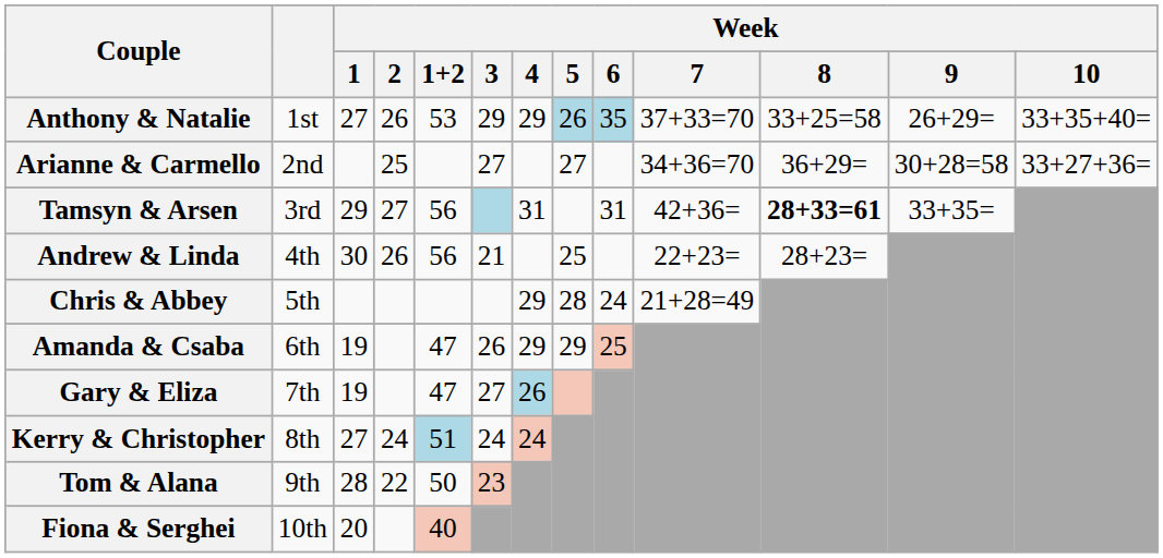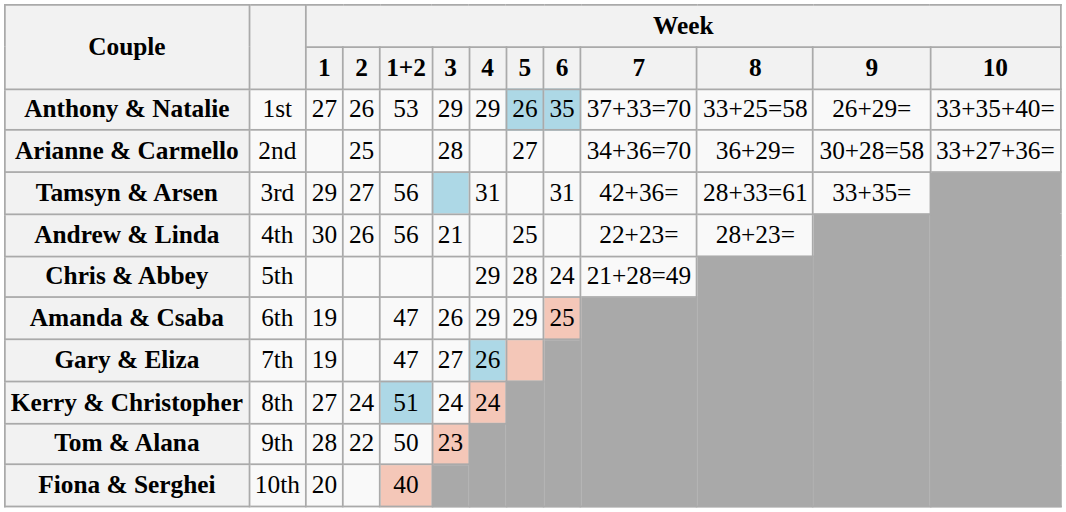 <table class="wikitable sortable" style="text-align:center; font-size:90%">
 <tr>
 <th rowspan="2" scope="col">Couple</th>
 <th rowspan="2" scope="col"></th>
 <th colspan="11">Week</th>
 </tr>
 <tr>
 <th>1</th>
 <th>2</th>
 <th>1+2</th>
 <th>3</th>
 <th>4</th>
 <th>5</th>
 <th>6</th>
 <th>7</th>
 <th>8</th>
 <th>9</th>
 <th>10</th>
 </tr>
 <tr>
 <th scope="row">Anthony & Natalie</th>
 <td>1st</td>
 <td>27</td>
 <td>26</td>
 <td>53</td>
 <td>29</td>
 <td>29</td>
 <td bgcolor="lightblue">26</td>
 <td bgcolor="lightblue">35</td>
 <td>37+33=70</td>
 <td>33+25=58</td>
 <td>26+29=</td>
 <td>33+35+40=</td>
 </tr>
 <tr>
 <th scope="row">Arianne & Carmello</th>
 <td>2nd</td>
 <td></td>
 <td>25</td>
 <td></td>
-<td>27</td>
+<td>28</td>
 <td></td>
 <td>27</td>
 <td></td>
 <td>34+36=70</td>
 <td>36+29=</td>
 <td>30+28=58</td>
 <td>33+27+36=</td>
 </tr>
 <tr>
 <th scope="row">Tamsyn & Arsen</th>
 <td>3rd</td>
 <td>29</td>
 <td>27</td>
 <td>56</td>
 <td bgcolor="lightblue"></td>
 <td>31</td>
 <td></td>
 <td>31</td>
 <td>42+36=</td>
-<td><strong>28+33=61</strong></td>
+<td>28+33=61</td>
 <td>33+35=</td>
 <td rowspan="8" style="background:darkgrey;"></td>
 </tr>
 <tr>
 <th scope="row">Andrew & Linda</th>
 <td>4th</td>
 <td>30</td>
 <td>26</td>
 <td>56</td>
 <td>21</td>
 <td></td>
 <td>25</td>
 <td></td>
 <td>22+23=</td>
 <td>28+23=</td>
 <td rowspan="7" style="background:darkgrey;"></td>
 </tr>
 <tr>
 <th scope="row">Chris & Abbey</th>
 <td>5th</td>
 <td></td>
 <td></td>
 <td></td>
 <td></td>
 <td>29</td>
 <td>28</td>
 <td>24</td>
 <td>21+28=49</td>
 <td rowspan="6" style="background:darkgrey;"></td>
 </tr>
 <tr>
 <th scope="row">Amanda & Csaba</th>
 <td>6th</td>
 <td>19</td>
 <td></td>
 <td>47</td>
 <td>26</td>
 <td>29</td>
 <td>29</td>
 <td bgcolor="f4c7b8">25</td>
 <td rowspan="5" style="background:darkgrey;"></td>
 </tr>
 <tr>
 <th scope="row">Gary & Eliza</th>
 <td>7th</td>
 <td>19</td>
 <td></td>
 <td>47</td>
 <td>27</td>
 <td bgcolor="lightblue">26</td>
 <td bgcolor="f4c7b8"></td>
 <td rowspan="4" style="background:darkgrey;"></td>
 </tr>
 <tr>
 <th scope="row">Kerry & Christopher</th>
 <td>8th</td>
 <td>27</td>
 <td>24</td>
 <td bgcolor="lightblue">51</td>
 <td>24</td>
 <td bgcolor="f4c7b8">24</td>
 <td rowspan="3" style="background:darkgrey;"></td>
 </tr>
 <tr>
 <th scope="row">Tom & Alana</th>
 <td>9th</td>
 <td>28</td>
 <td>22</td>
 <td>50</td>
 <td bgcolor="f4c7b8">23</td>
 <td rowspan="2" style="background:darkgrey;"></td>
 </tr>
 <tr>
 <th scope="row">Fiona & Serghei</th>
 <td>10th</td>
 <td>20</td>
 <td></td>
 <td bgcolor="f4c7b8">40</td>
 <td style="background:darkgrey;"></td>
 </tr>
 </table>
